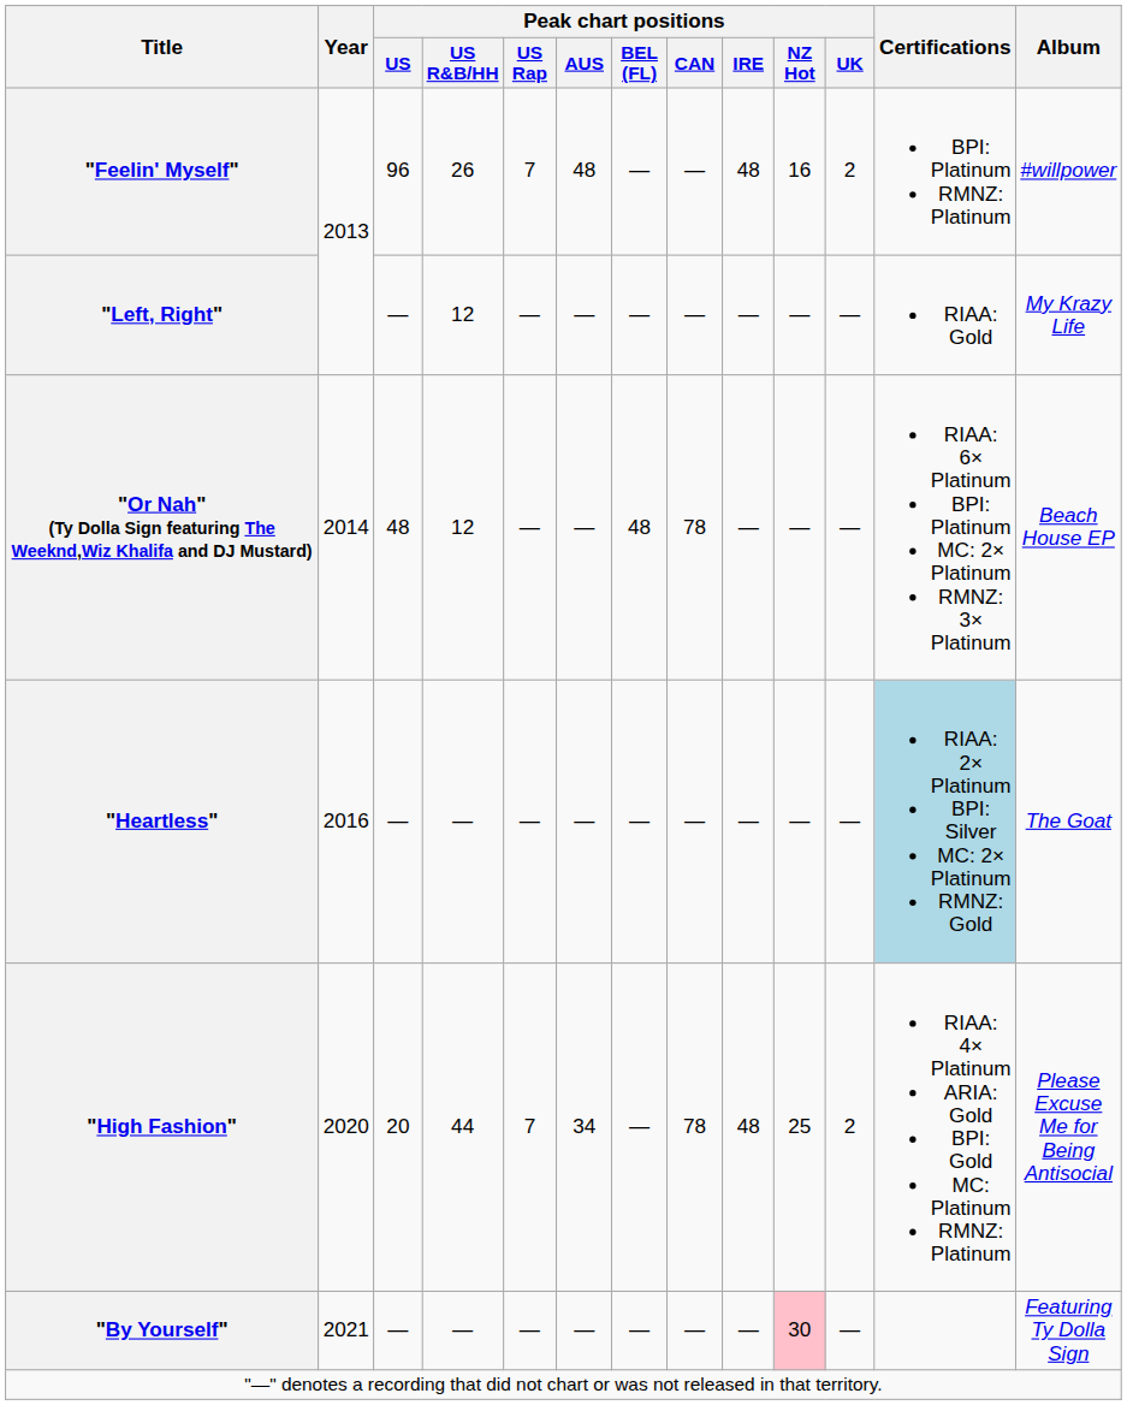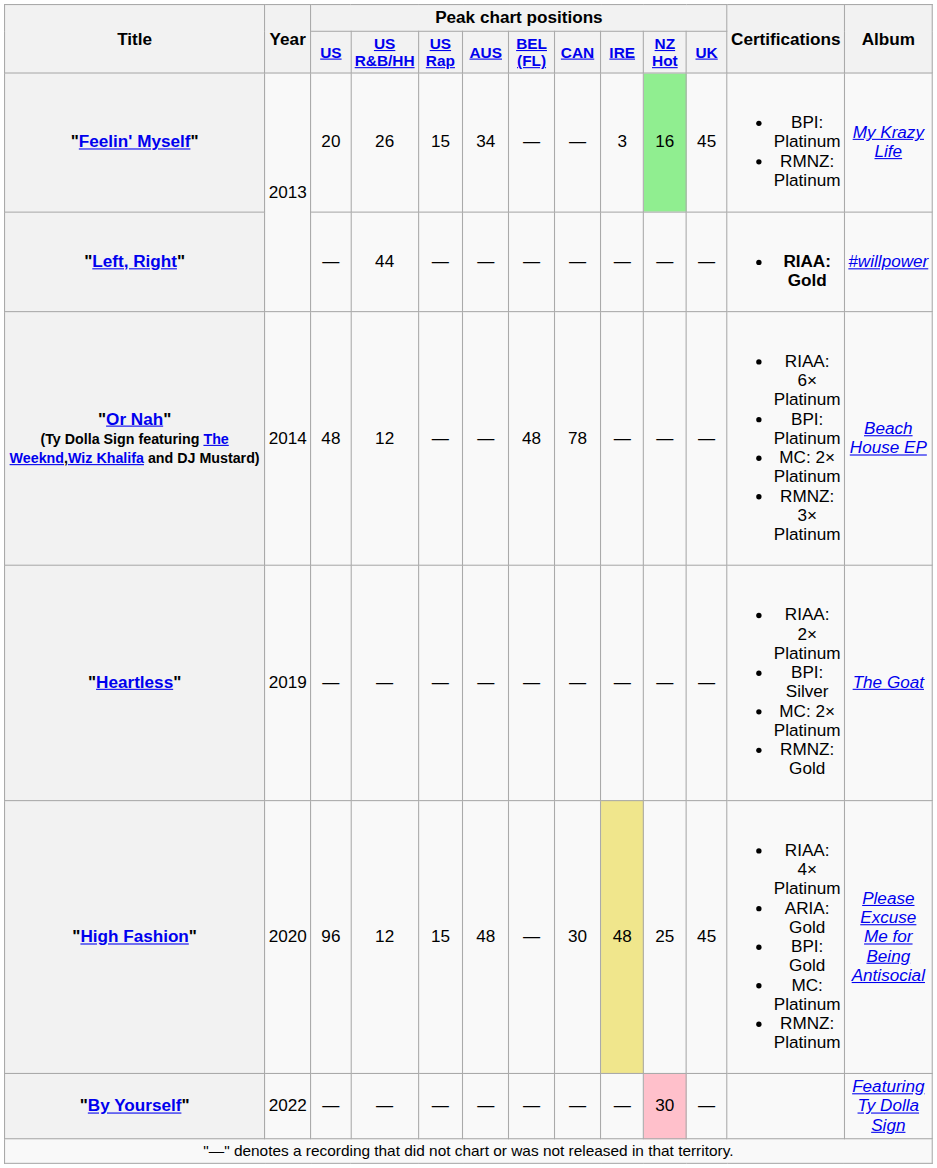 <table class="wikitable plainrowheaders" style="text-align:center;">
 <tr>
 <th scope="col" rowspan="2" style="width:25em;">Title</th>
 <th scope="col" rowspan="2">Year</th>
 <th scope="col" colspan="9">Peak chart positions</th>
 <th scope="col" rowspan="2">Certifications</th>
 <th scope="col" rowspan="2">Album</th>
 </tr>
 <tr>
 <th scope="col" style="width:3em;font-size:90%;"><a href='#'>US</a><br></th>
 <th scope="col" style="width:3em;font-size:90%;"><a href='#'>US<br>R&B/HH</a><br></th>
 <th scope="col" style="width:3em;font-size:90%;"><a href='#'>US Rap</a><br></th>
 <th scope="col" style="width:3em;font-size:90%;"><a href='#'>AUS</a><br></th>
 <th scope="col" style="width:3em;font-size:90%;"><a href='#'>BEL<br>(FL)</a><br></th>
 <th scope="col" style="width:3em;font-size:90%;"><a href='#'>CAN</a><br></th>
 <th scope="col" style="width:3em;font-size:90%;"><a href='#'>IRE</a><br></th>
 <th scope="col" style="width:3em;font-size:90%;"><a href='#'>NZ<br>Hot</a><br></th>
 <th scope="col" style="width:3em;font-size:90%;"><a href='#'>UK</a><br></th>
 </tr>
 <tr>
 <th scope="row">"<a href='#'>Feelin' Myself</a>"<br></th>
 <td rowspan=2>2013</td>
-<td>96</td>
+<td>20</td>
 <td>26</td>
-<td>7</td>
-<td>48</td>
+<td>15</td>
+<td>34</td>
 <td>—</td>
 <td>—</td>
-<td>48</td>
-<td>16</td>
-<td>2</td>
+<td>3</td>
+<td style="background: lightgreen;">16</td>
+<td>45</td>
 <td><br><ul><li>BPI: Platinum</li><li>RMNZ: Platinum</li></ul></td>
-<td><em><a href='#'>#willpower</a></em></td>
+<td><em><a href='#'>My Krazy Life</a></em></td>
 </tr>
 <tr>
 <th scope="row">"<a href='#'>Left, Right</a>"<br></th>
 <td>—</td>
-<td>12</td>
+<td>44</td>
 <td>—</td>
 <td>—</td>
 <td>—</td>
 <td>—</td>
 <td>—</td>
 <td>—</td>
 <td>—</td>
-<td><br><ul><li>RIAA: Gold</li></ul></td>
-<td><em><a href='#'>My Krazy Life</a></em></td>
+<td><strong><br><ul><li>RIAA: Gold</li></ul></strong></td>
+<td><em><a href='#'>#willpower</a></em></td>
 </tr>
 <tr>
 <th scope="row">"<a href='#'>Or Nah</a>"<br><small>(Ty Dolla Sign featuring <a href='#'>The Weeknd</a>,<a href='#'>Wiz Khalifa</a> and DJ Mustard)</small></th>
 <td>2014</td>
 <td>48</td>
 <td>12</td>
 <td>—</td>
 <td>—</td>
 <td>48</td>
 <td>78</td>
 <td>—</td>
 <td>—</td>
 <td>—</td>
 <td><br><ul><li>RIAA: 6× Platinum</li><li>BPI: Platinum</li><li>MC: 2× Platinum</li><li>RMNZ: 3× Platinum</li></ul></td>
 <td><em><a href='#'>Beach House EP</a></em></td>
 </tr>
 <tr>
 <th scope="row">"<a href='#'>Heartless</a>"<br></th>
-<td>2016</td>
+<td>2019</td>
 <td>—</td>
 <td>—</td>
 <td>—</td>
 <td>—</td>
 <td>—</td>
 <td>—</td>
 <td>—</td>
 <td>—</td>
 <td>—</td>
-<td style="background: lightblue;"><br><ul><li>RIAA: 2× Platinum</li><li>BPI: Silver</li><li>MC: 2× Platinum</li><li>RMNZ: Gold</li></ul></td>
+<td><br><ul><li>RIAA: 2× Platinum</li><li>BPI: Silver</li><li>MC: 2× Platinum</li><li>RMNZ: Gold</li></ul></td>
 <td><em><a href='#'>The Goat</a></em></td>
 </tr>
 <tr>
 <th scope="row">"<a href='#'>High Fashion</a>"<br></th>
 <td>2020</td>
-<td>20</td>
-<td>44</td>
-<td>7</td>
-<td>34</td>
+<td>96</td>
+<td>12</td>
+<td>15</td>
+<td>48</td>
 <td>—</td>
-<td>78</td>
-<td>48</td>
+<td>30</td>
+<td style="background: khaki;">48</td>
 <td>25</td>
-<td>2</td>
+<td>45</td>
 <td><br><ul><li>RIAA: 4× Platinum</li><li>ARIA: Gold</li><li>BPI: Gold</li><li>MC: Platinum</li><li>RMNZ: Platinum</li></ul></td>
 <td><em><a href='#'>Please Excuse Me for Being Antisocial</a></em></td>
 </tr>
 <tr>
 <th scope="row">"<a href='#'>By Yourself</a>"<br></th>
-<td>2021</td>
+<td>2022</td>
 <td>—</td>
 <td>—</td>
 <td>—</td>
 <td>—</td>
 <td>—</td>
 <td>—</td>
 <td>—</td>
 <td style="background: pink;">30</td>
 <td>—</td>
 <td></td>
 <td><em><a href='#'>Featuring Ty Dolla Sign</a></em></td>
 </tr>
 <tr>
 <td colspan="14" style="font-size:90%">"—" denotes a recording that did not chart or was not released in that territory.</td>
 </tr>
 </table>
